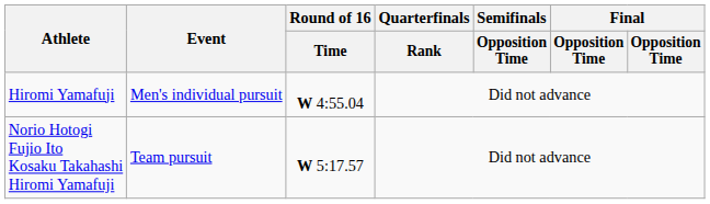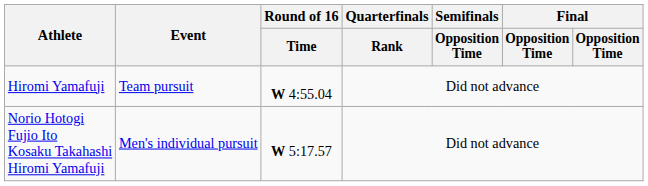 <table class="wikitable" style="font-size:90%">
 <tr>
 <th rowspan="2">Athlete</th>
 <th rowspan="2">Event</th>
 <th>Round of 16</th>
 <th>Quarterfinals</th>
 <th>Semifinals</th>
 <th colspan=2>Final</th>
 </tr>
 <tr style="font-size:95%">
 <th>Time</th>
 <th>Rank</th>
 <th>Opposition<br>Time</th>
 <th>Opposition<br>Time</th>
 <th>Opposition<br>Time</th>
 </tr>
 <tr align=center>
 <td align=left><a href='#'>Hiromi Yamafuji</a></td>
-<td align=left><a href='#'>Men's individual pursuit</a></td>
+<td align=left><a href='#'>Team pursuit</a></td>
 <td><br><strong>W</strong> 4:55.04</td>
 <td colspan=8>Did not advance</td>
 </tr>
 <tr align=center>
 <td align=left><a href='#'>Norio Hotogi</a><br><a href='#'>Fujio Ito</a><br><a href='#'>Kosaku Takahashi</a><br><a href='#'>Hiromi Yamafuji</a></td>
-<td align=left><a href='#'>Team pursuit</a></td>
+<td align=left><a href='#'>Men's individual pursuit</a></td>
 <td><br><strong>W</strong> 5:17.57</td>
 <td colspan=8>Did not advance</td>
 </tr>
 </table>
